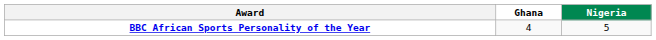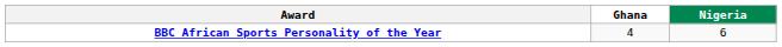 <table class="wikitable" style="font-size:99%; width: 99%; text-align: center;">
 <tr>
 <th>Award</th>
 <th style="color:#000000; background:#FFFFFF;">Ghana</th>
 <th style="color:#FFFFFF; background:#008751;">Nigeria</th>
 </tr>
 <tr>
 <td scope="col" style="background-color:white"><strong><a href='#'>BBC African Sports Personality of the Year</a></strong></td>
 <td align="center">4</td>
-<td align="center">5</td>
+<td align="center">6</td>
 </tr>
 </table>
